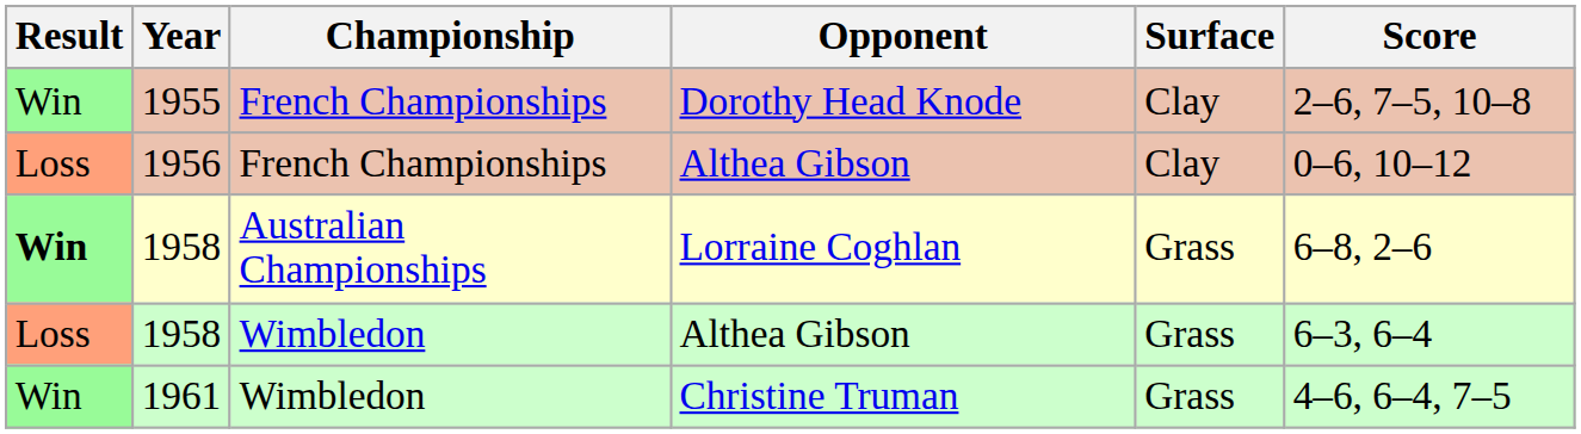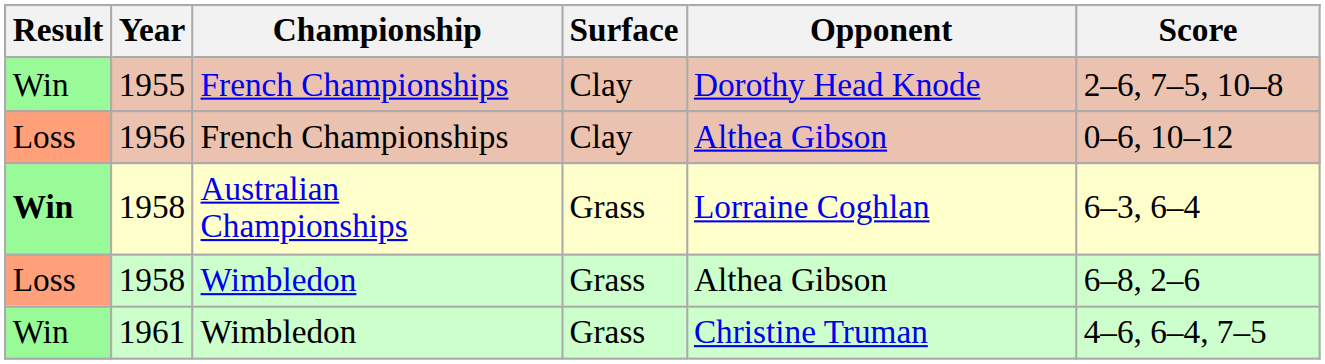 <table class='sortable wikitable'>
 <tr>
 <th style="width:40px">Result</th>
 <th style="width:30px">Year</th>
 <th style="width:170px">Championship</th>
+<th style="width:50px">Surface</th>
 <th style="width:180px">Opponent</th>
-<th style="width:50px">Surface</th>
 <th style="width:110px" class="unsortable">Score</th>
 </tr>
 <tr style="background:#ebc2af;">
 <td style="background:#98fb98;">Win</td>
 <td>1955</td>
 <td><a href='#'>French Championships</a></td>
+<td>Clay</td>
 <td> <a href='#'>Dorothy Head Knode</a></td>
-<td>Clay</td>
 <td>2–6, 7–5, 10–8</td>
 </tr>
 <tr style="background:#ebc2af;">
 <td style="background:#ffa07a;">Loss</td>
 <td>1956</td>
 <td>French Championships</td>
+<td>Clay</td>
 <td> <a href='#'>Althea Gibson</a></td>
-<td>Clay</td>
 <td>0–6, 10–12</td>
 </tr>
 <tr style="background:#ffc;">
 <td style="background:#98fb98;"><strong>Win</strong></td>
 <td>1958</td>
 <td><a href='#'>Australian Championships</a></td>
+<td>Grass</td>
 <td> <a href='#'>Lorraine Coghlan</a></td>
-<td>Grass</td>
-<td>6–8, 2–6</td>
+<td>6–3, 6–4</td>
 </tr>
 <tr style="background:#cfc;">
 <td style="background:#ffa07a;">Loss</td>
 <td>1958</td>
 <td><a href='#'>Wimbledon</a></td>
+<td>Grass</td>
 <td> Althea Gibson</td>
-<td>Grass</td>
-<td>6–3, 6–4</td>
+<td>6–8, 2–6</td>
 </tr>
 <tr style="background:#cfc;">
 <td style="background:#98fb98;">Win</td>
 <td>1961</td>
 <td>Wimbledon</td>
+<td>Grass</td>
 <td> <a href='#'>Christine Truman</a></td>
-<td>Grass</td>
 <td>4–6, 6–4, 7–5</td>
 </tr>
 </table>
